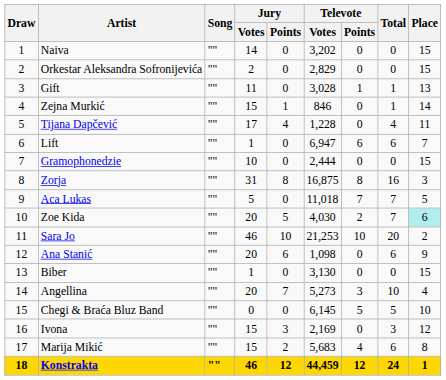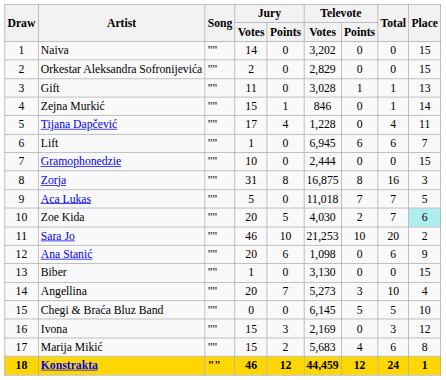 <table class="sortable wikitable" style="margin: 1em auto 1em auto; text-align:center;">
 <tr>
 <th rowspan="2">Draw</th>
 <th rowspan="2" class="unsortable">Artist</th>
 <th rowspan="2" class="unsortable">Song</th>
 <th colspan="2">Jury</th>
 <th colspan="2">Televote</th>
 <th rowspan="2" class="unsortable">Total</th>
 <th rowspan="2">Place</th>
 </tr>
 <tr>
 <th>Votes</th>
 <th class="unsortable">Points</th>
 <th>Votes</th>
 <th class="unsortable">Points</th>
 </tr>
 <tr>
 <td>1</td>
 <td align="left">Naiva</td>
 <td align="left">""</td>
 <td>14</td>
 <td>0</td>
 <td>3,202</td>
 <td>0</td>
 <td>0</td>
 <td>15</td>
 </tr>
 <tr>
 <td>2</td>
 <td align="left">Orkestar Aleksandra Sofronijevića</td>
 <td align="left">""</td>
 <td>2</td>
 <td>0</td>
 <td>2,829</td>
 <td>0</td>
 <td>0</td>
 <td data-sort-value="16">15</td>
 </tr>
 <tr>
 <td>3</td>
 <td align="left">Gift</td>
 <td align="left">""</td>
 <td>11</td>
 <td>0</td>
 <td>3,028</td>
 <td>1</td>
 <td>1</td>
 <td>13</td>
 </tr>
 <tr>
 <td>4</td>
 <td align="left">Zejna Murkić</td>
 <td align="left">""</td>
 <td>15</td>
 <td>1</td>
 <td>846</td>
 <td>0</td>
 <td>1</td>
 <td>14</td>
 </tr>
 <tr>
 <td>5</td>
 <td align="left"><a href='#'>Tijana Dapčević</a></td>
 <td align="left">""</td>
 <td>17</td>
 <td>4</td>
 <td>1,228</td>
 <td>0</td>
 <td>4</td>
 <td>11</td>
 </tr>
 <tr>
 <td>6</td>
 <td align="left">Lift</td>
 <td align="left">""</td>
 <td>1</td>
 <td>0</td>
-<td>6,947</td>
+<td>6,945</td>
 <td>6</td>
 <td>6</td>
 <td>7</td>
 </tr>
 <tr>
 <td>7</td>
 <td align="left"><a href='#'>Gramophonedzie</a></td>
 <td align="left">""</td>
 <td>10</td>
 <td>0</td>
 <td>2,444</td>
 <td>0</td>
 <td>0</td>
 <td data-sort-value="17">15</td>
 </tr>
 <tr>
 <td>8</td>
 <td align="left"><a href='#'>Zorja</a></td>
 <td align="left">""</td>
 <td>31</td>
 <td>8</td>
 <td>16,875</td>
 <td>8</td>
 <td>16</td>
 <td>3</td>
 </tr>
 <tr>
 <td>9</td>
 <td align="left"><a href='#'>Aca Lukas</a></td>
 <td align="left">""</td>
 <td>5</td>
 <td>0</td>
 <td>11,018</td>
 <td>7</td>
 <td>7</td>
 <td>5</td>
 </tr>
 <tr>
 <td>10</td>
 <td align="left">Zoe Kida</td>
 <td align="left">""</td>
 <td>20</td>
 <td>5</td>
 <td>4,030</td>
 <td>2</td>
 <td>7</td>
 <td style="background: paleturquoise;">6</td>
 </tr>
 <tr>
 <td>11</td>
 <td align="left"><a href='#'>Sara Jo</a></td>
 <td align="left">""</td>
 <td>46</td>
 <td>10</td>
 <td>21,253</td>
 <td>10</td>
 <td>20</td>
 <td>2</td>
 </tr>
 <tr>
 <td>12</td>
 <td align="left"><a href='#'>Ana Stanić</a></td>
 <td align="left">""</td>
 <td>20</td>
 <td>6</td>
 <td>1,098</td>
 <td>0</td>
 <td>6</td>
 <td>9</td>
 </tr>
 <tr>
 <td>13</td>
 <td align="left">Biber</td>
 <td align="left">""</td>
 <td>1</td>
 <td>0</td>
 <td>3,130</td>
 <td>0</td>
 <td>0</td>
 <td data-sort-value="18">15</td>
 </tr>
 <tr>
 <td>14</td>
 <td align="left">Angellina</td>
 <td align="left">""</td>
 <td>20</td>
 <td>7</td>
 <td>5,273</td>
 <td>3</td>
 <td>10</td>
 <td>4</td>
 </tr>
 <tr>
 <td>15</td>
 <td align="left">Chegi & Braća Bluz Band</td>
 <td align="left">""</td>
 <td>0</td>
 <td>0</td>
 <td>6,145</td>
 <td>5</td>
 <td>5</td>
 <td>10</td>
 </tr>
 <tr>
 <td>16</td>
 <td align="left">Ivona</td>
 <td align="left">""</td>
 <td>15</td>
 <td>3</td>
 <td>2,169</td>
 <td>0</td>
 <td>3</td>
 <td>12</td>
 </tr>
 <tr>
 <td>17</td>
 <td align="left">Marija Mikić</td>
 <td align="left">""</td>
 <td>15</td>
 <td>2</td>
 <td>5,683</td>
 <td>4</td>
 <td>6</td>
 <td>8</td>
 </tr>
 <tr style="font-weight:bold; background:gold;">
 <td>18</td>
 <td align="left"><a href='#'>Konstrakta</a></td>
 <td align="left">""</td>
 <td>46</td>
 <td>12</td>
 <td>44,459</td>
 <td>12</td>
 <td>24</td>
 <td>1</td>
 </tr>
 </table>
